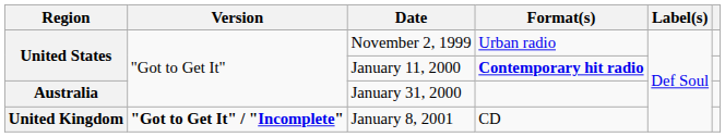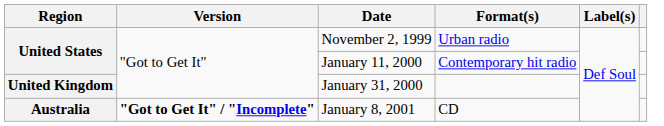 <table class="wikitable plainrowheaders">
 <tr>
 <th scope="col">Region</th>
 <th scope="col">Version</th>
 <th scope="col">Date</th>
 <th scope="col">Format(s)</th>
 <th scope="col">Label(s)</th>
 <th scope="col"></th>
 </tr>
 <tr>
 <th scope="row" rowspan="2">United States</th>
 <td rowspan="3">"Got to Get It"</td>
 <td>November 2, 1999</td>
 <td><a href='#'>Urban radio</a></td>
 <td rowspan="4"><a href='#'>Def Soul</a></td>
 <td></td>
 </tr>
 <tr>
 <td>January 11, 2000</td>
-<td><strong><a href='#'>Contemporary hit radio</a></strong></td>
+<td><a href='#'>Contemporary hit radio</a></td>
 <td></td>
 </tr>
 <tr>
-<th scope="row">Australia</th>
+<th scope="row">United Kingdom</th>
 <td>January 31, 2000</td>
 <td></td>
 <td></td>
 </tr>
 <tr>
-<th scope="row">United Kingdom</th>
+<th scope="row">Australia</th>
 <td><strong>"Got to Get It" / "<a href='#'>Incomplete</a>"</strong></td>
 <td>January 8, 2001</td>
 <td>CD</td>
 <td></td>
 </tr>
 </table>
